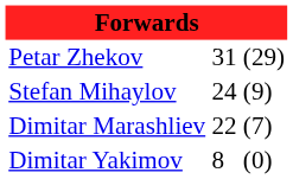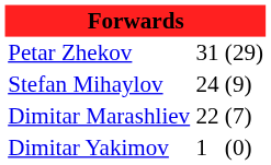 <table class="toccolours" border="0" cellpadding="2" cellspacing="0" align="left" style="margin:0.5em;">
 <tr>
 <th colspan="4" align="center" bgcolor="#FF2020"><span>Forwards</span></th>
 </tr>
 <tr>
 <td> <a href='#'>Petar Zhekov</a></td>
 <td>31</td>
 <td>(29)</td>
 </tr>
 <tr>
 <td> <a href='#'>Stefan Mihaylov</a></td>
 <td>24</td>
 <td>(9)</td>
 </tr>
 <tr>
 <td> <a href='#'>Dimitar Marashliev</a></td>
 <td>22</td>
 <td>(7)</td>
 </tr>
 <tr>
 <td> <a href='#'>Dimitar Yakimov</a></td>
-<td>8</td>
+<td>1</td>
 <td>(0)</td>
 </tr>
 <tr>
 </tr>
 </table>
